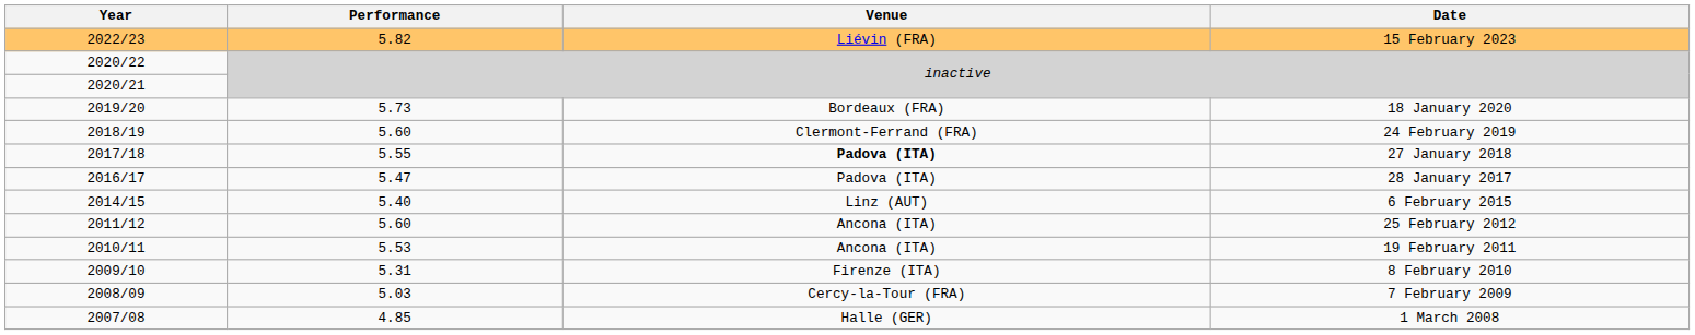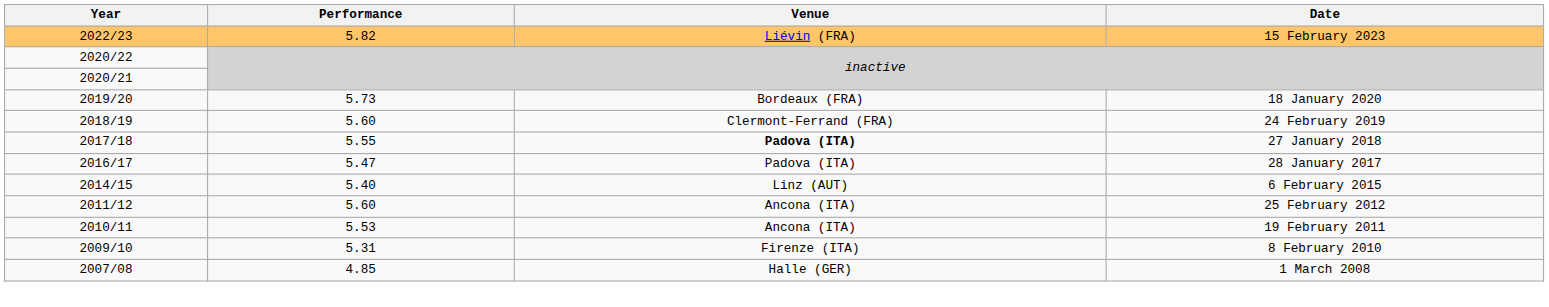 <table class="wikitable sortable" width=90% style="font-size:90%; text-align:center;">
 <tr>
 <th>Year</th>
 <th>Performance</th>
 <th>Venue</th>
 <th>Date</th>
 </tr>
 <tr bgcolor=FFC569>
 <td>2022/23</td>
 <td>5.82</td>
 <td><a href='#'>Liévin</a> (FRA)</td>
 <td>15 February 2023</td>
 </tr>
 <tr>
 <td>2020/22</td>
 <td bgcolor=lightgrey colspan=3 rowspan=2><em>inactive</em></td>
 </tr>
 <tr>
 <td>2020/21</td>
 </tr>
 <tr>
 <td>2019/20</td>
 <td>5.73</td>
 <td>Bordeaux (FRA)</td>
 <td>18 January 2020</td>
 </tr>
 <tr>
 <td>2018/19</td>
 <td>5.60</td>
 <td>Clermont-Ferrand (FRA)</td>
 <td>24 February 2019</td>
 </tr>
 <tr>
 <td>2017/18</td>
 <td>5.55</td>
 <td><strong>Padova (ITA)</strong></td>
 <td>27 January 2018</td>
 </tr>
 <tr>
 <td>2016/17</td>
 <td>5.47</td>
 <td>Padova (ITA)</td>
 <td>28 January 2017</td>
 </tr>
 <tr>
 <td>2014/15</td>
 <td>5.40</td>
 <td>Linz (AUT)</td>
 <td>6 February 2015</td>
 </tr>
 <tr>
 <td>2011/12</td>
 <td>5.60</td>
 <td>Ancona (ITA)</td>
 <td>25 February 2012</td>
 </tr>
 <tr>
 <td>2010/11</td>
 <td>5.53</td>
 <td>Ancona (ITA)</td>
 <td>19 February 2011</td>
 </tr>
 <tr>
 <td>2009/10</td>
 <td>5.31</td>
 <td>Firenze (ITA)</td>
 <td>8 February 2010</td>
 </tr>
 <tr>
-<td>2008/09</td>
-<td>5.03</td>
-<td>Cercy-la-Tour (FRA)</td>
-<td>7 February 2009</td>
-</tr>
-<tr>
 <td>2007/08</td>
 <td>4.85</td>
 <td>Halle (GER)</td>
 <td>1 March 2008</td>
 </tr>
 </table>
